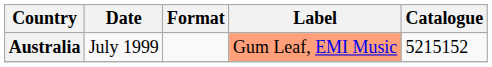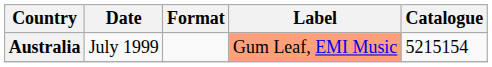 <table class="wikitable plainrowheaders">
 <tr>
 <th scope="col">Country</th>
 <th scope="col">Date</th>
 <th scope="col">Format</th>
 <th scope="col">Label</th>
 <th scope="col">Catalogue</th>
 </tr>
 <tr>
 <th scope="row">Australia</th>
 <td>July 1999</td>
 <td></td>
 <td style="background: lightsalmon;">Gum Leaf, <a href='#'>EMI Music</a></td>
-<td>5215152</td>
+<td>5215154</td>
 </tr>
 <tr>
 </tr>
 </table>
